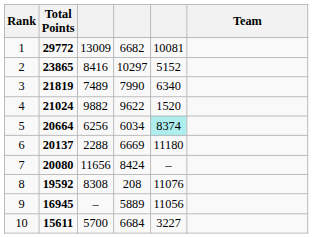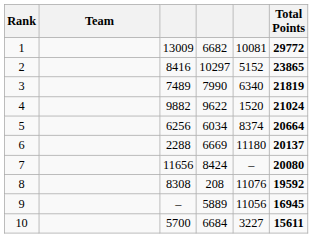 <table class="wikitable sortable" style="text-align:center">
 <tr>
 <th width=20>Rank</th>
-<th width=40>Total<br>Points</th>
+<th width=150>Team</th>
 <th width=40></th>
 <th width=40></th>
 <th width=40></th>
-<th width=150>Team</th>
+<th width=40>Total<br>Points</th>
 </tr>
 <tr>
 <td>1</td>
-<td><strong>29772</strong></td>
+<td align=left></td>
 <td>13009</td>
 <td>6682</td>
 <td>10081</td>
-<td align=left></td>
+<td><strong>29772</strong></td>
 </tr>
 <tr>
 <td>2</td>
-<td><strong>23865</strong></td>
+<td align=left></td>
 <td>8416</td>
 <td>10297</td>
 <td>5152</td>
-<td align=left></td>
+<td><strong>23865</strong></td>
 </tr>
 <tr>
 <td>3</td>
-<td><strong>21819</strong></td>
+<td align=left></td>
 <td>7489</td>
 <td>7990</td>
 <td>6340</td>
-<td align=left></td>
+<td><strong>21819</strong></td>
 </tr>
 <tr>
 <td>4</td>
-<td><strong>21024</strong></td>
+<td align=left></td>
 <td>9882</td>
 <td>9622</td>
 <td>1520</td>
-<td align=left></td>
+<td><strong>21024</strong></td>
 </tr>
 <tr>
 <td>5</td>
-<td><strong>20664</strong></td>
+<td align=left></td>
 <td>6256</td>
 <td>6034</td>
-<td style="background: paleturquoise;">8374</td>
-<td align=left></td>
+<td>8374</td>
+<td><strong>20664</strong></td>
 </tr>
 <tr>
 <td>6</td>
-<td><strong>20137</strong></td>
+<td align=left></td>
 <td>2288</td>
 <td>6669</td>
 <td>11180</td>
-<td align=left></td>
+<td><strong>20137</strong></td>
 </tr>
 <tr>
 <td>7</td>
-<td><strong>20080</strong></td>
+<td align=left></td>
 <td>11656</td>
 <td>8424</td>
 <td>–</td>
-<td align=left></td>
+<td><strong>20080</strong></td>
 </tr>
 <tr>
 <td>8</td>
-<td><strong>19592</strong></td>
+<td align=left></td>
 <td>8308</td>
 <td>208</td>
 <td>11076</td>
-<td align=left></td>
+<td><strong>19592</strong></td>
 </tr>
 <tr>
 <td>9</td>
-<td><strong>16945</strong></td>
+<td align=left></td>
 <td>–</td>
 <td>5889</td>
 <td>11056</td>
-<td align=left></td>
+<td><strong>16945</strong></td>
 </tr>
 <tr>
 <td>10</td>
-<td><strong>15611</strong></td>
+<td align=left></td>
 <td>5700</td>
 <td>6684</td>
 <td>3227</td>
-<td align=left></td>
+<td><strong>15611</strong></td>
 </tr>
 </table>
